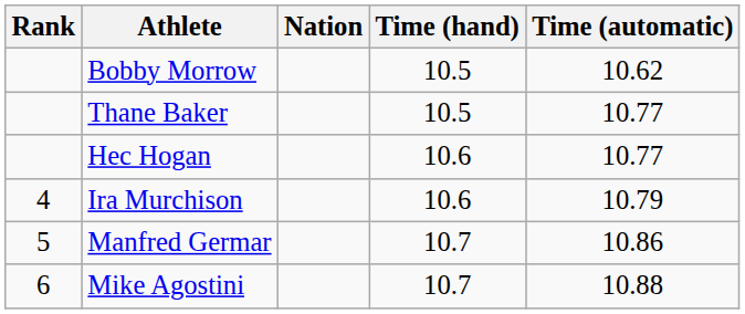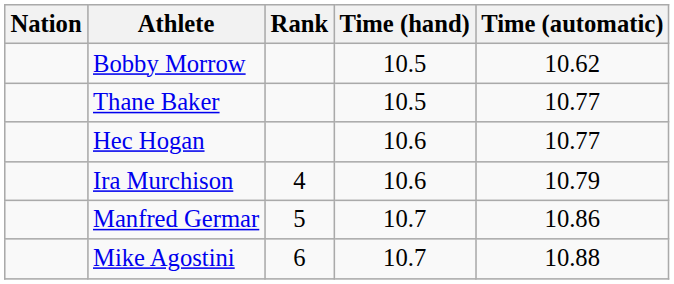 <table class="wikitable sortable" style="text-align:center">
 <tr>
+<th>Nation</th>
+<th>Athlete</th>
 <th>Rank</th>
-<th>Athlete</th>
-<th>Nation</th>
 <th>Time (hand)</th>
 <th>Time (automatic)</th>
 </tr>
 <tr>
+<td align=left></td>
+<td align=left><a href='#'>Bobby Morrow</a></td>
 <td></td>
-<td align=left><a href='#'>Bobby Morrow</a></td>
-<td align=left></td>
 <td>10.5</td>
 <td>10.62</td>
 </tr>
 <tr>
+<td align=left></td>
+<td align=left><a href='#'>Thane Baker</a></td>
 <td></td>
-<td align=left><a href='#'>Thane Baker</a></td>
-<td align=left></td>
 <td>10.5</td>
 <td>10.77</td>
 </tr>
 <tr>
+<td align=left></td>
+<td align=left><a href='#'>Hec Hogan</a></td>
 <td></td>
-<td align=left><a href='#'>Hec Hogan</a></td>
-<td align=left></td>
 <td>10.6</td>
 <td>10.77</td>
 </tr>
 <tr>
+<td align=left></td>
+<td align=left><a href='#'>Ira Murchison</a></td>
 <td>4</td>
-<td align=left><a href='#'>Ira Murchison</a></td>
-<td align=left></td>
 <td>10.6</td>
 <td>10.79</td>
 </tr>
 <tr>
+<td align=left></td>
+<td align=left><a href='#'>Manfred Germar</a></td>
 <td>5</td>
-<td align=left><a href='#'>Manfred Germar</a></td>
-<td align=left></td>
 <td>10.7</td>
 <td>10.86</td>
 </tr>
 <tr>
+<td align=left></td>
+<td align=left><a href='#'>Mike Agostini</a></td>
 <td>6</td>
-<td align=left><a href='#'>Mike Agostini</a></td>
-<td align=left></td>
 <td>10.7</td>
 <td>10.88</td>
 </tr>
 </table>
